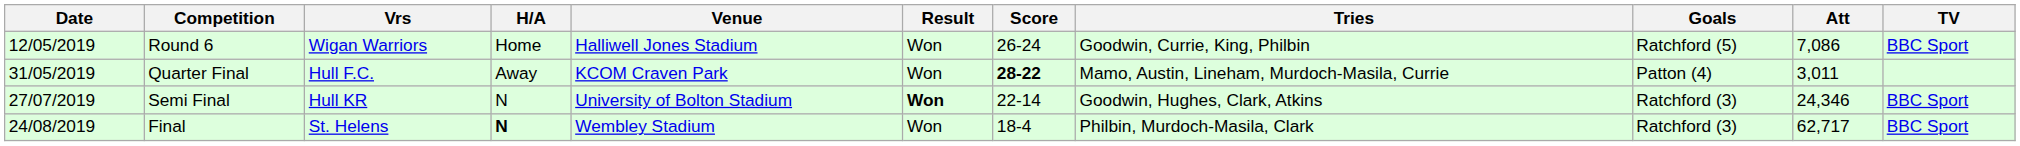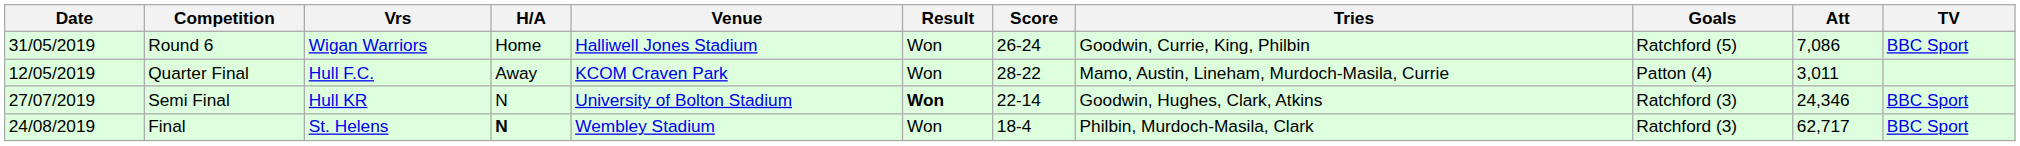 <table class="wikitable" style="font-size:85%;" width="100%">
 <tr>
 <th>Date</th>
 <th>Competition</th>
 <th>Vrs</th>
 <th>H/A</th>
 <th>Venue</th>
 <th>Result</th>
 <th>Score</th>
 <th>Tries</th>
 <th>Goals</th>
 <th>Att</th>
 <th>TV</th>
 </tr>
 <tr style="background:#ddffdd;" width=20 | >
-<td>12/05/2019</td>
+<td>31/05/2019</td>
 <td>Round 6</td>
 <td><a href='#'>Wigan Warriors</a></td>
 <td>Home</td>
 <td><a href='#'>Halliwell Jones Stadium</a></td>
 <td>Won</td>
 <td>26-24</td>
 <td>Goodwin, Currie, King, Philbin</td>
 <td>Ratchford (5)</td>
 <td>7,086</td>
 <td><a href='#'>BBC Sport</a></td>
 </tr>
 <tr style="background:#ddffdd;" width=20 | >
-<td>31/05/2019</td>
+<td>12/05/2019</td>
 <td>Quarter Final</td>
 <td><a href='#'>Hull F.C.</a></td>
 <td>Away</td>
 <td><a href='#'>KCOM Craven Park</a></td>
 <td>Won</td>
-<td><strong>28-22</strong></td>
+<td>28-22</td>
 <td>Mamo, Austin, Lineham, Murdoch-Masila, Currie</td>
 <td>Patton (4)</td>
 <td>3,011</td>
 <td></td>
 </tr>
 <tr style="background:#ddffdd;" width=20 | >
 <td>27/07/2019</td>
 <td>Semi Final</td>
 <td><a href='#'>Hull KR</a></td>
 <td>N</td>
 <td><a href='#'>University of Bolton Stadium</a></td>
 <td><strong>Won</strong></td>
 <td>22-14</td>
 <td>Goodwin, Hughes, Clark, Atkins</td>
 <td>Ratchford (3)</td>
 <td>24,346</td>
 <td><a href='#'>BBC Sport</a></td>
 </tr>
 <tr style="background:#ddffdd;" width=20 | >
 <td>24/08/2019</td>
 <td>Final</td>
 <td><a href='#'>St. Helens</a></td>
 <td><strong>N</strong></td>
 <td><a href='#'>Wembley Stadium</a></td>
 <td>Won</td>
 <td>18-4</td>
 <td>Philbin, Murdoch-Masila, Clark</td>
 <td>Ratchford (3)</td>
 <td>62,717</td>
 <td><a href='#'>BBC Sport</a></td>
 </tr>
 </table>
